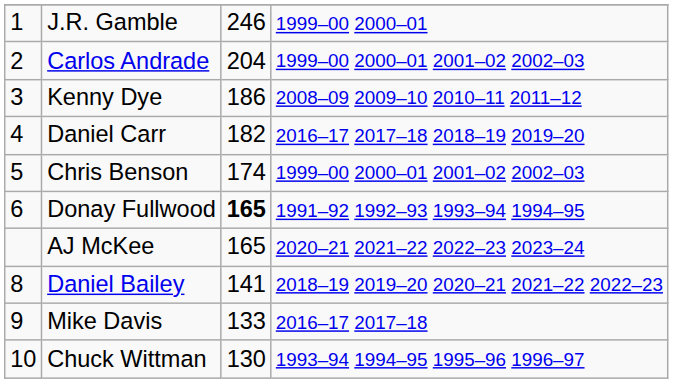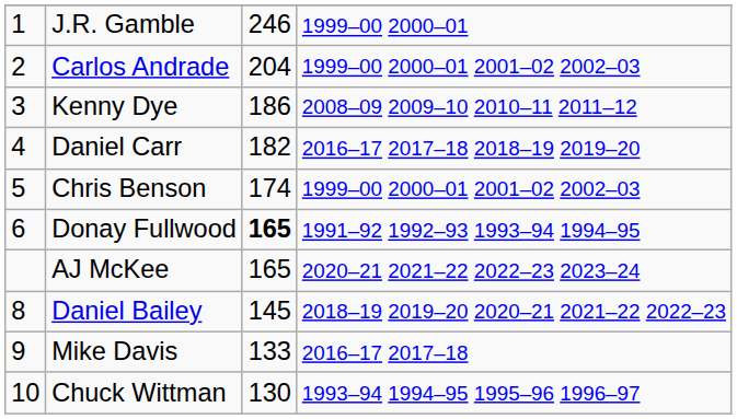 <table class="wikitable">
 <tr>
 </tr>
 <tr>
 <td>1</td>
 <td>J.R. Gamble</td>
 <td>246</td>
 <td style="font-size:80%;"><a href='#'>1999–00</a> <a href='#'>2000–01</a></td>
 </tr>
 <tr>
 <td>2</td>
 <td><a href='#'>Carlos Andrade</a></td>
 <td>204</td>
 <td style="font-size:80%;"><a href='#'>1999–00</a> <a href='#'>2000–01</a> <a href='#'>2001–02</a> <a href='#'>2002–03</a></td>
 </tr>
 <tr>
 <td>3</td>
 <td>Kenny Dye</td>
 <td>186</td>
 <td style="font-size:80%;"><a href='#'>2008–09</a> <a href='#'>2009–10</a> <a href='#'>2010–11</a> <a href='#'>2011–12</a></td>
 </tr>
 <tr>
 <td>4</td>
 <td>Daniel Carr</td>
 <td>182</td>
 <td style="font-size:80%;"><a href='#'>2016–17</a> <a href='#'>2017–18</a> <a href='#'>2018–19</a> <a href='#'>2019–20</a></td>
 </tr>
 <tr>
 <td>5</td>
 <td>Chris Benson</td>
 <td>174</td>
 <td style="font-size:80%;"><a href='#'>1999–00</a> <a href='#'>2000–01</a> <a href='#'>2001–02</a> <a href='#'>2002–03</a></td>
 </tr>
 <tr>
 <td>6</td>
 <td>Donay Fullwood</td>
 <td><strong>165</strong></td>
 <td style="font-size:80%;"><a href='#'>1991–92</a> <a href='#'>1992–93</a> <a href='#'>1993–94</a> <a href='#'>1994–95</a></td>
 </tr>
 <tr>
 <td></td>
 <td>AJ McKee</td>
 <td>165</td>
 <td style="font-size:80%;"><a href='#'>2020–21</a> <a href='#'>2021–22</a> <a href='#'>2022–23</a> <a href='#'>2023–24</a></td>
 </tr>
 <tr>
 <td>8</td>
 <td><a href='#'>Daniel Bailey</a></td>
-<td>141</td>
+<td>145</td>
 <td style="font-size:80%;"><a href='#'>2018–19</a> <a href='#'>2019–20</a> <a href='#'>2020–21</a> <a href='#'>2021–22</a> <a href='#'>2022–23</a></td>
 </tr>
 <tr>
 <td>9</td>
 <td>Mike Davis</td>
 <td>133</td>
 <td style="font-size:80%;"><a href='#'>2016–17</a> <a href='#'>2017–18</a></td>
 </tr>
 <tr>
 <td>10</td>
 <td>Chuck Wittman</td>
 <td>130</td>
 <td style="font-size:80%;"><a href='#'>1993–94</a> <a href='#'>1994–95</a> <a href='#'>1995–96</a> <a href='#'>1996–97</a></td>
 </tr>
 </table>
